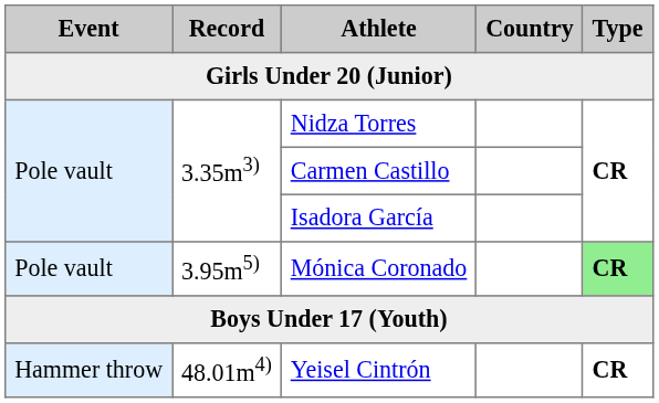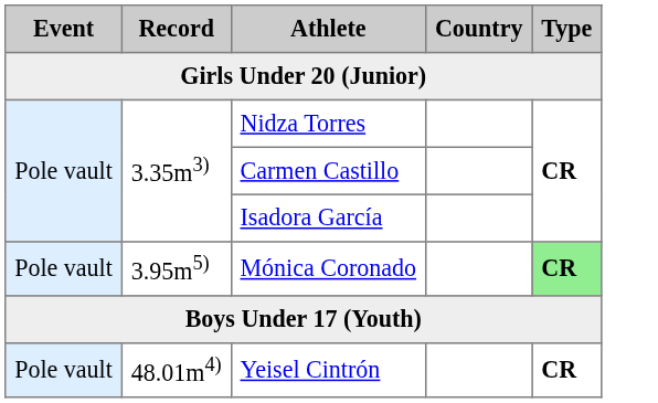 <table border= "1"  cellpadding = "5" cellspacing= "2" style="border-collapse: collapse;  font-size: 90%; ">
 <tr>
 <th style="background: #cccccc;">Event</th>
 <th style="background: #cccccc;">Record</th>
 <th style="background: #cccccc;">Athlete</th>
 <th style="background: #cccccc;">Country</th>
 <th style="background: #cccccc;">Type</th>
 </tr>
 <tr>
 <th bgcolor="#eeeeee" colspan="5">Girls Under 20 (Junior)</th>
 </tr>
 <tr>
 <td rowspan = "3" style="background:#def;">Pole vault</td>
 <td rowspan = "3">3.35m<sup>3)</sup></td>
 <td><a href='#'>Nidza Torres</a></td>
 <td></td>
 <td rowspan = "3"><strong>CR</strong></td>
 </tr>
 <tr>
 <td><a href='#'>Carmen Castillo</a></td>
 <td></td>
 </tr>
 <tr>
 <td><a href='#'>Isadora García</a></td>
 <td></td>
 </tr>
 <tr>
 <td style="background:#def;">Pole vault</td>
 <td>3.95m<sup>5)</sup></td>
 <td><a href='#'>Mónica Coronado</a></td>
 <td></td>
 <td style="background: lightgreen;"><strong>CR</strong></td>
 </tr>
 <tr>
 <th bgcolor="#eeeeee" colspan="5">Boys Under 17 (Youth)</th>
 </tr>
 <tr>
-<td style="background:#def;">Hammer throw</td>
+<td style="background:#def;">Pole vault</td>
 <td>48.01m<sup>4)</sup></td>
 <td><a href='#'>Yeisel Cintrón</a></td>
 <td></td>
 <td><strong>CR</strong></td>
 </tr>
 </table>
